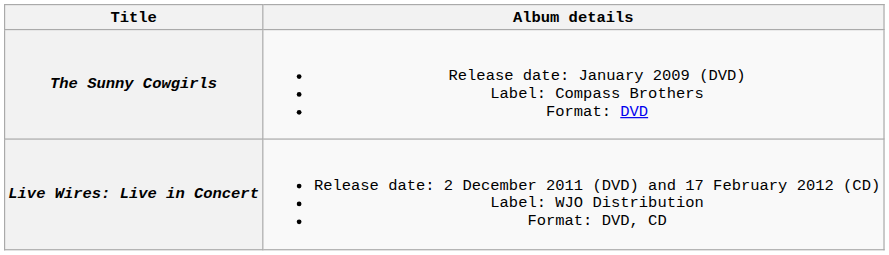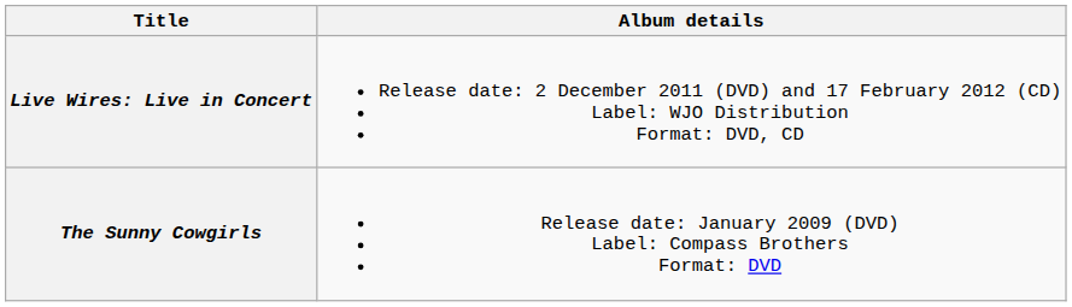 <table class="wikitable plainrowheaders" style="text-align:center;">
 <tr>
 <th>Title</th>
 <th>Album details</th>
 </tr>
 <tr>
+<th scope="row"><em>Live Wires: Live in Concert</em></th>
+<td><br><ul><li>Release date: 2 December 2011 (DVD) and 17 February 2012 (CD)</li><li>Label: WJO Distribution</li><li>Format: DVD, CD</li></ul></td>
+</tr>
+<tr>
 <th scope="row"><em>The Sunny Cowgirls</em></th>
 <td><br><ul><li>Release date: January 2009 (DVD)</li><li>Label: Compass Brothers</li><li>Format: <a href='#'>DVD</a></li></ul></td>
 </tr>
-<tr>
-<th scope="row"><em>Live Wires: Live in Concert</em></th>
-<td><br><ul><li>Release date: 2 December 2011 (DVD) and 17 February 2012 (CD)</li><li>Label: WJO Distribution</li><li>Format: DVD, CD</li></ul></td>
-</tr>
 </table>
